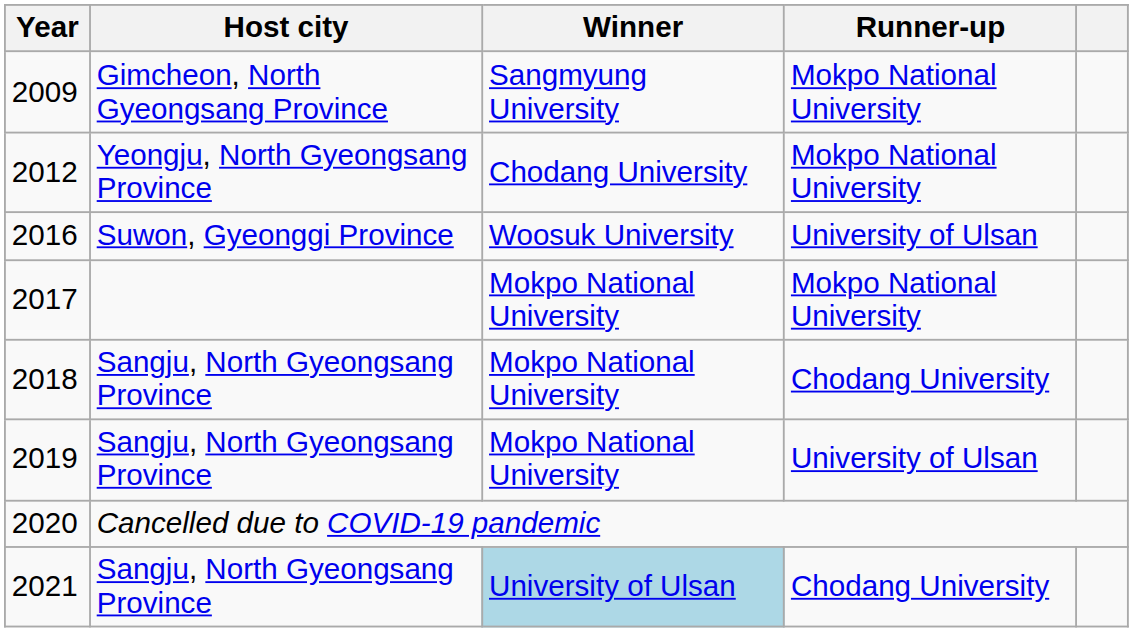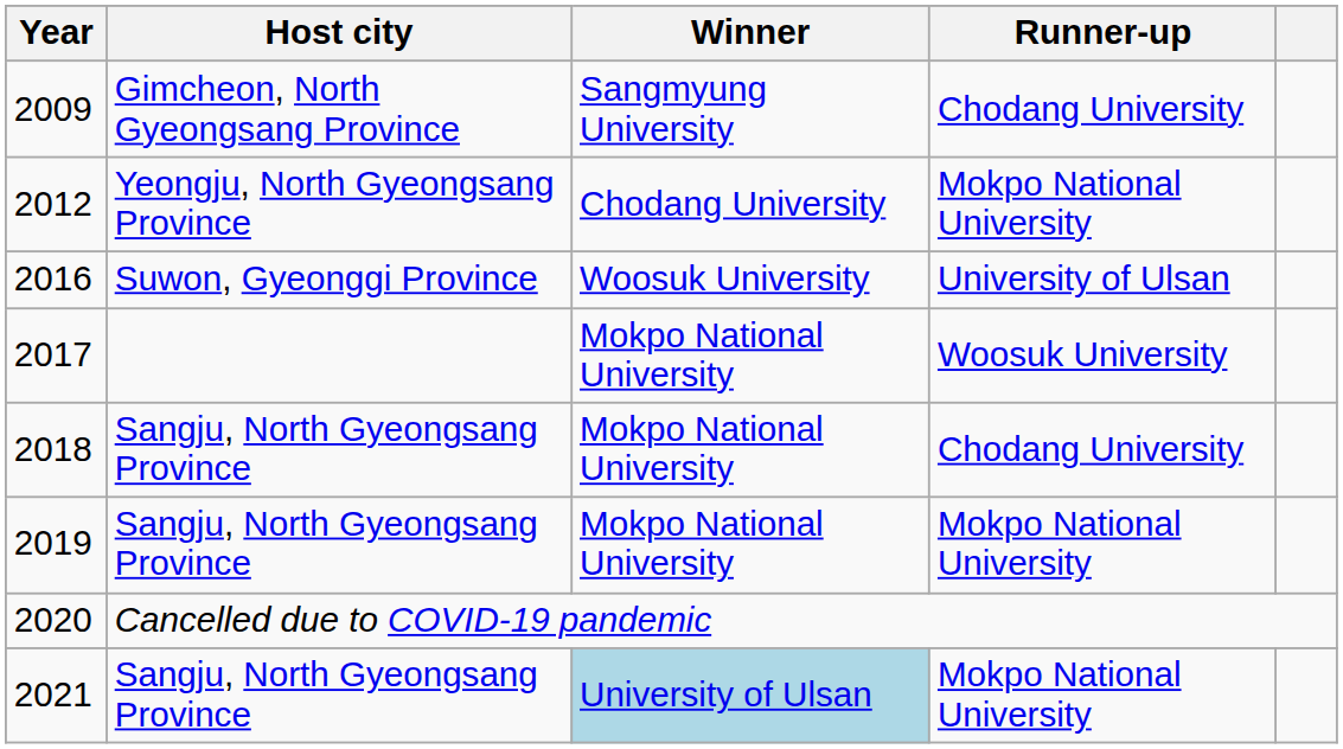 <table class="wikitable sortable sortable">
 <tr>
 <th scope="col" width=40>Year</th>
 <th scope="col" width=260>Host city</th>
 <th scope="col" width=190>Winner</th>
 <th scope="col" width=190>Runner-up</th>
 <th scope="col" width=30></th>
 </tr>
 <tr>
 <td>2009</td>
 <td><a href='#'>Gimcheon</a>, <a href='#'>North Gyeongsang Province</a></td>
 <td><a href='#'>Sangmyung University</a></td>
-<td><a href='#'>Mokpo National University</a></td>
+<td><a href='#'>Chodang University</a></td>
 <td></td>
 </tr>
 <tr>
 <td>2012</td>
 <td><a href='#'>Yeongju</a>, <a href='#'>North Gyeongsang Province</a></td>
 <td><a href='#'>Chodang University</a></td>
 <td><a href='#'>Mokpo National University</a></td>
 <td></td>
 </tr>
 <tr>
 <td>2016</td>
 <td><a href='#'>Suwon</a>, <a href='#'>Gyeonggi Province</a></td>
 <td><a href='#'>Woosuk University</a></td>
 <td><a href='#'>University of Ulsan</a></td>
 <td></td>
 </tr>
 <tr>
 <td>2017</td>
 <td></td>
 <td><a href='#'>Mokpo National University</a></td>
-<td><a href='#'>Mokpo National University</a></td>
+<td><a href='#'>Woosuk University</a></td>
 <td></td>
 </tr>
 <tr>
 <td>2018</td>
 <td><a href='#'>Sangju</a>, <a href='#'>North Gyeongsang Province</a></td>
 <td><a href='#'>Mokpo National University</a></td>
 <td><a href='#'>Chodang University</a></td>
 <td></td>
 </tr>
 <tr>
 <td>2019</td>
 <td><a href='#'>Sangju</a>, <a href='#'>North Gyeongsang Province</a></td>
 <td><a href='#'>Mokpo National University</a></td>
-<td><a href='#'>University of Ulsan</a></td>
+<td><a href='#'>Mokpo National University</a></td>
 <td></td>
 </tr>
 <tr>
 <td>2020</td>
 <td colspan="5"><em>Cancelled due to <a href='#'>COVID-19 pandemic</a></em></td>
 </tr>
 <tr>
 <td>2021</td>
 <td><a href='#'>Sangju</a>, <a href='#'>North Gyeongsang Province</a></td>
 <td style="background: lightblue;"><a href='#'>University of Ulsan</a></td>
-<td><a href='#'>Chodang University</a></td>
+<td><a href='#'>Mokpo National University</a></td>
 <td></td>
 </tr>
 </table>
